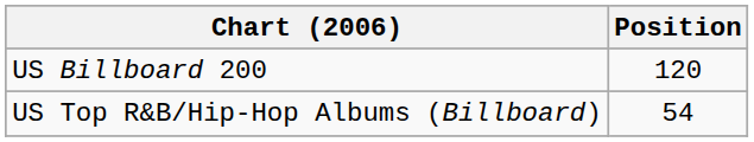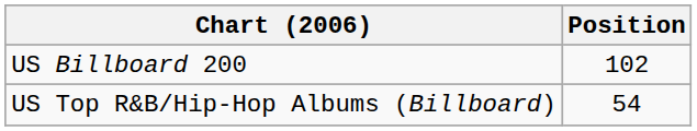 <table class="wikitable sortable">
 <tr>
 <th>Chart (2006)</th>
 <th>Position</th>
 </tr>
 <tr>
 <td>US <em>Billboard</em> 200</td>
-<td align="center">120</td>
+<td align="center">102</td>
 </tr>
 <tr>
 <td>US Top R&B/Hip-Hop Albums (<em>Billboard</em>)</td>
 <td align="center">54</td>
 </tr>
 </table>
